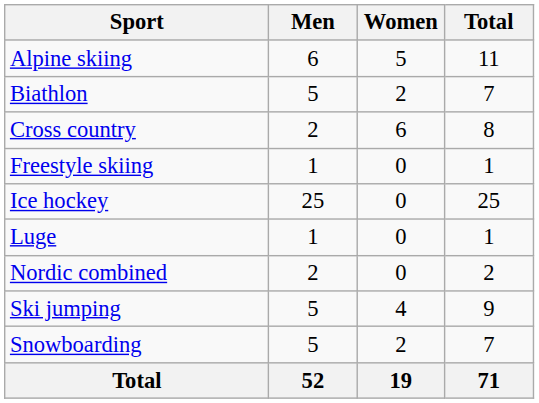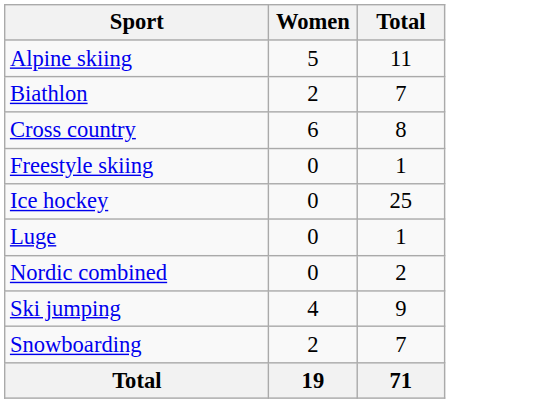 <table class="wikitable sortable" style="text-align:center;">
 <tr>
 <th width=180>Sport</th>
-<th width=55>Men</th>
 <th width=55>Women</th>
 <th width=55>Total</th>
 </tr>
 <tr>
 <td align=left><a href='#'>Alpine skiing</a></td>
-<td>6</td>
 <td>5</td>
 <td>11</td>
 </tr>
 <tr>
 <td align=left><a href='#'>Biathlon</a></td>
-<td>5</td>
 <td>2</td>
 <td>7</td>
 </tr>
 <tr>
 <td align=left><a href='#'>Cross country</a></td>
-<td>2</td>
 <td>6</td>
 <td>8</td>
 </tr>
 <tr>
 <td align=left><a href='#'>Freestyle skiing</a></td>
-<td>1</td>
 <td>0</td>
 <td>1</td>
 </tr>
 <tr>
 <td align=left><a href='#'>Ice hockey</a></td>
-<td>25</td>
 <td>0</td>
 <td>25</td>
 </tr>
 <tr>
 <td align=left><a href='#'>Luge</a></td>
-<td>1</td>
 <td>0</td>
 <td>1</td>
 </tr>
 <tr>
 <td align=left><a href='#'>Nordic combined</a></td>
-<td>2</td>
 <td>0</td>
 <td>2</td>
 </tr>
 <tr>
 <td align=left><a href='#'>Ski jumping</a></td>
-<td>5</td>
 <td>4</td>
 <td>9</td>
 </tr>
 <tr>
 <td align=left><a href='#'>Snowboarding</a></td>
-<td>5</td>
 <td>2</td>
 <td>7</td>
 </tr>
 <tr>
 <th>Total</th>
-<th>52</th>
 <th>19</th>
 <th>71</th>
 </tr>
 </table>
